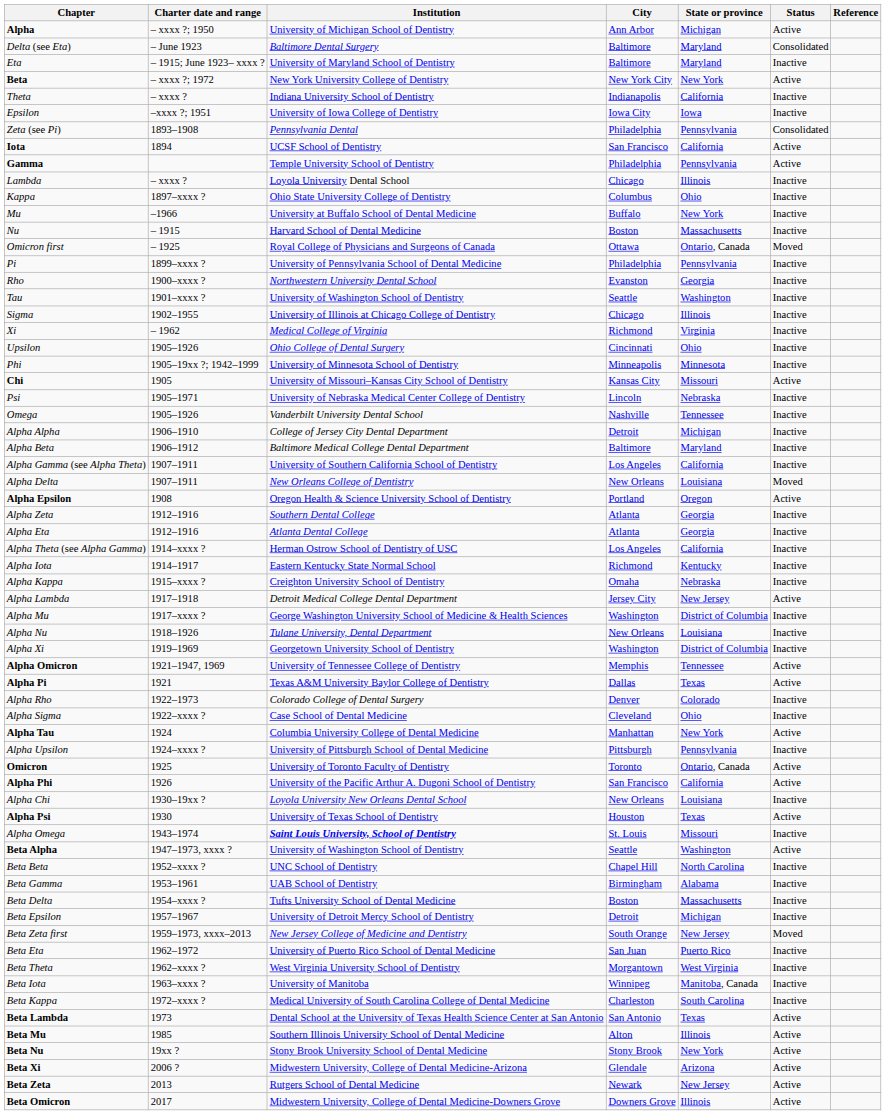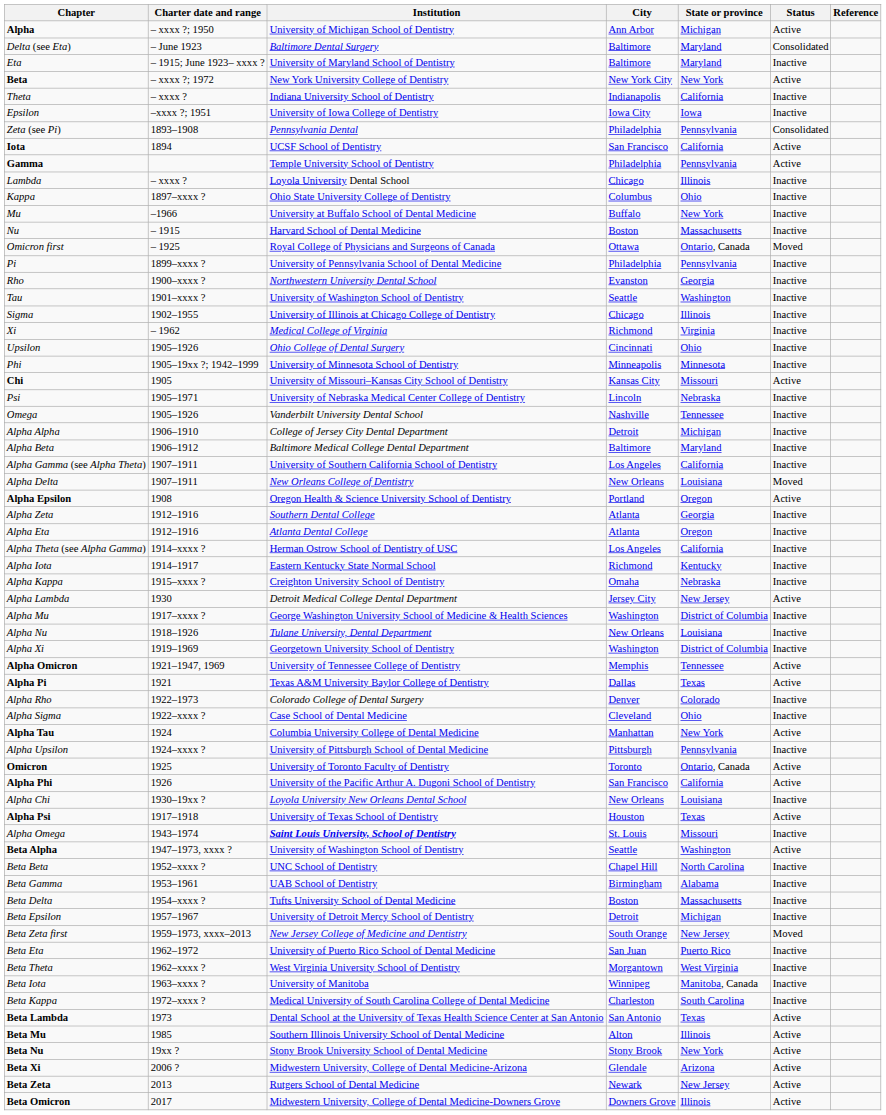 <table class="wikitable sortable">
 <tr>
 <th>Chapter</th>
 <th>Charter date and range</th>
 <th>Institution</th>
 <th>City</th>
 <th>State or province</th>
 <th>Status</th>
 <th>Reference</th>
 </tr>
 <tr>
 <td><strong>Alpha</strong></td>
 <td> – xxxx ?; 1950</td>
 <td><a href='#'>University of Michigan School of Dentistry</a></td>
 <td><a href='#'>Ann Arbor</a></td>
 <td><a href='#'>Michigan</a></td>
 <td>Active</td>
 <td></td>
 </tr>
 <tr>
 <td><em>Delta</em> (see <em>Eta</em>)</td>
 <td> –  June 1923</td>
 <td><em><a href='#'>Baltimore Dental Surgery</a></em></td>
 <td><a href='#'>Baltimore</a></td>
 <td><a href='#'>Maryland</a></td>
 <td>Consolidated</td>
 <td></td>
 </tr>
 <tr>
 <td><em>Eta</em></td>
 <td> – 1915; June 1923– xxxx ?</td>
 <td><a href='#'>University of Maryland School of Dentistry</a></td>
 <td><a href='#'>Baltimore</a></td>
 <td><a href='#'>Maryland</a></td>
 <td>Inactive</td>
 <td></td>
 </tr>
 <tr>
 <td><strong>Beta</strong></td>
 <td> – xxxx ?; 1972</td>
 <td><a href='#'>New York University College of Dentistry</a></td>
 <td><a href='#'>New York City</a></td>
 <td><a href='#'>New York</a></td>
 <td>Active</td>
 <td></td>
 </tr>
 <tr>
 <td><em>Theta</em></td>
 <td> – xxxx ?</td>
 <td><a href='#'>Indiana University School of Dentistry</a></td>
 <td><a href='#'>Indianapolis</a></td>
 <td><a href='#'>California</a></td>
 <td>Inactive</td>
 <td></td>
 </tr>
 <tr>
 <td><em>Epsilon</em></td>
 <td> –xxxx ?; 1951</td>
 <td><a href='#'>University of Iowa College of Dentistry</a></td>
 <td><a href='#'>Iowa City</a></td>
 <td><a href='#'>Iowa</a></td>
 <td>Inactive</td>
 <td></td>
 </tr>
 <tr>
 <td><em>Zeta</em> (see <em>Pi</em>)</td>
 <td>1893–1908</td>
 <td><em><a href='#'>Pennsylvania Dental</a></em></td>
 <td><a href='#'>Philadelphia</a></td>
 <td><a href='#'>Pennsylvania</a></td>
 <td>Consolidated</td>
 <td></td>
 </tr>
 <tr>
 <td><strong>Iota</strong></td>
 <td>1894</td>
 <td><a href='#'>UCSF School of Dentistry</a></td>
 <td><a href='#'>San Francisco</a></td>
 <td><a href='#'>California</a></td>
 <td>Active</td>
 <td></td>
 </tr>
 <tr>
 <td><strong>Gamma</strong></td>
 <td></td>
 <td><a href='#'>Temple University School of Dentistry</a></td>
 <td><a href='#'>Philadelphia</a></td>
 <td><a href='#'>Pennsylvania</a></td>
 <td>Active</td>
 <td></td>
 </tr>
 <tr>
 <td><em>Lambda</em></td>
 <td> – xxxx ?</td>
 <td><a href='#'>Loyola University</a> Dental School</td>
 <td><a href='#'>Chicago</a></td>
 <td><a href='#'>Illinois</a></td>
 <td>Inactive</td>
 <td></td>
 </tr>
 <tr>
 <td><em>Kappa</em></td>
 <td>1897–xxxx ?</td>
 <td><a href='#'>Ohio State University College of Dentistry</a></td>
 <td><a href='#'>Columbus</a></td>
 <td><a href='#'>Ohio</a></td>
 <td>Inactive</td>
 <td></td>
 </tr>
 <tr>
 <td><em>Mu</em></td>
 <td>–1966</td>
 <td><a href='#'>University at Buffalo School of Dental Medicine</a></td>
 <td><a href='#'>Buffalo</a></td>
 <td><a href='#'>New York</a></td>
 <td>Inactive</td>
 <td></td>
 </tr>
 <tr>
 <td><em>Nu</em></td>
 <td> – 1915</td>
 <td><a href='#'>Harvard School of Dental Medicine</a></td>
 <td><a href='#'>Boston</a></td>
 <td><a href='#'>Massachusetts</a></td>
 <td>Inactive</td>
 <td></td>
 </tr>
 <tr>
 <td><em>Omicron first</em></td>
 <td> – 1925</td>
 <td><a href='#'>Royal College of Physicians and Surgeons of Canada</a></td>
 <td><a href='#'>Ottawa</a></td>
 <td><a href='#'>Ontario</a>, Canada</td>
 <td>Moved</td>
 <td></td>
 </tr>
 <tr>
 <td><em>Pi</em></td>
 <td>1899–xxxx ?</td>
 <td><a href='#'>University of Pennsylvania School of Dental Medicine</a></td>
 <td><a href='#'>Philadelphia</a></td>
 <td><a href='#'>Pennsylvania</a></td>
 <td>Inactive</td>
 <td></td>
 </tr>
 <tr>
 <td><em>Rho</em></td>
 <td>1900–xxxx ?</td>
 <td><em><a href='#'>Northwestern University Dental School</a></em></td>
 <td><a href='#'>Evanston</a></td>
 <td><a href='#'>Georgia</a></td>
 <td>Inactive</td>
 <td></td>
 </tr>
 <tr>
 <td><em>Tau</em></td>
 <td>1901–xxxx ?</td>
 <td><a href='#'>University of Washington School of Dentistry</a></td>
 <td><a href='#'>Seattle</a></td>
 <td><a href='#'>Washington</a></td>
 <td>Inactive</td>
 <td></td>
 </tr>
 <tr>
 <td><em>Sigma</em></td>
 <td>1902–1955</td>
 <td><a href='#'>University of Illinois at Chicago College of Dentistry</a></td>
 <td><a href='#'>Chicago</a></td>
 <td><a href='#'>Illinois</a></td>
 <td>Inactive</td>
 <td></td>
 </tr>
 <tr>
 <td><em>Xi</em></td>
 <td> – 1962</td>
 <td><em><a href='#'>Medical College of Virginia</a></em></td>
 <td><a href='#'>Richmond</a></td>
 <td><a href='#'>Virginia</a></td>
 <td>Inactive</td>
 <td></td>
 </tr>
 <tr>
 <td><em>Upsilon</em></td>
 <td>1905–1926</td>
 <td><em><a href='#'>Ohio College of Dental Surgery</a></em></td>
 <td><a href='#'>Cincinnati</a></td>
 <td><a href='#'>Ohio</a></td>
 <td>Inactive</td>
 <td></td>
 </tr>
 <tr>
 <td><em>Phi</em></td>
 <td>1905–19xx ?; 1942–1999</td>
 <td><a href='#'>University of Minnesota School of Dentistry</a></td>
 <td><a href='#'>Minneapolis</a></td>
 <td><a href='#'>Minnesota</a></td>
 <td>Inactive</td>
 <td></td>
 </tr>
 <tr>
 <td><strong>Chi</strong></td>
 <td>1905</td>
 <td><a href='#'>University of Missouri–Kansas City School of Dentistry</a></td>
 <td><a href='#'>Kansas City</a></td>
 <td><a href='#'>Missouri</a></td>
 <td>Active</td>
 <td></td>
 </tr>
 <tr>
 <td><em>Psi</em></td>
 <td>1905–1971</td>
 <td><a href='#'>University of Nebraska Medical Center College of Dentistry</a></td>
 <td><a href='#'>Lincoln</a></td>
 <td><a href='#'>Nebraska</a></td>
 <td>Inactive</td>
 <td></td>
 </tr>
 <tr>
 <td><em>Omega</em></td>
 <td>1905–1926</td>
 <td><em>Vanderbilt University Dental School</em></td>
 <td><a href='#'>Nashville</a></td>
 <td><a href='#'>Tennessee</a></td>
 <td>Inactive</td>
 <td></td>
 </tr>
 <tr>
 <td><em>Alpha Alpha</em></td>
 <td>1906–1910</td>
 <td><em>College of Jersey City Dental Department</em></td>
 <td><a href='#'>Detroit</a></td>
 <td><a href='#'>Michigan</a></td>
 <td>Inactive</td>
 <td></td>
 </tr>
 <tr>
 <td><em>Alpha Beta</em></td>
 <td>1906–1912</td>
 <td><em>Baltimore Medical College Dental Department</em></td>
 <td><a href='#'>Baltimore</a></td>
 <td><a href='#'>Maryland</a></td>
 <td>Inactive</td>
 <td></td>
 </tr>
 <tr>
 <td><em>Alpha Gamma</em> (see <em>Alpha Theta</em>)</td>
 <td>1907–1911</td>
 <td><a href='#'>University of Southern California School of Dentistry</a></td>
 <td><a href='#'>Los Angeles</a></td>
 <td><a href='#'>California</a></td>
 <td>Inactive</td>
 <td></td>
 </tr>
 <tr>
 <td><em>Alpha Delta</em></td>
 <td>1907–1911</td>
 <td><em><a href='#'>New Orleans College of Dentistry</a></em></td>
 <td><a href='#'>New Orleans</a></td>
 <td><a href='#'>Louisiana</a></td>
 <td>Moved</td>
 <td></td>
 </tr>
 <tr>
 <td><strong>Alpha Epsilon</strong></td>
 <td>1908</td>
 <td><a href='#'>Oregon Health & Science University School of Dentistry</a></td>
 <td><a href='#'>Portland</a></td>
 <td><a href='#'>Oregon</a></td>
 <td>Active</td>
 <td></td>
 </tr>
 <tr>
 <td><em>Alpha Zeta</em></td>
 <td>1912–1916</td>
 <td><em><a href='#'>Southern Dental College</a></em></td>
 <td><a href='#'>Atlanta</a></td>
 <td><a href='#'>Georgia</a></td>
 <td>Inactive</td>
 <td></td>
 </tr>
 <tr>
 <td><em>Alpha Eta</em></td>
 <td>1912–1916</td>
 <td><em><a href='#'>Atlanta Dental College</a></em></td>
 <td><a href='#'>Atlanta</a></td>
-<td><a href='#'>Georgia</a></td>
+<td><a href='#'>Oregon</a></td>
 <td>Inactive</td>
 <td></td>
 </tr>
 <tr>
 <td><em>Alpha Theta</em> (see <em>Alpha Gamma</em>)</td>
 <td>1914–xxxx ?</td>
 <td><a href='#'>Herman Ostrow School of Dentistry of USC</a></td>
 <td><a href='#'>Los Angeles</a></td>
 <td><a href='#'>California</a></td>
 <td>Inactive</td>
 <td></td>
 </tr>
 <tr>
 <td><em>Alpha Iota</em></td>
 <td>1914–1917</td>
 <td><a href='#'>Eastern Kentucky State Normal School</a></td>
 <td><a href='#'>Richmond</a></td>
 <td><a href='#'>Kentucky</a></td>
 <td>Inactive</td>
 <td></td>
 </tr>
 <tr>
 <td><em>Alpha Kappa</em></td>
 <td>1915–xxxx ?</td>
 <td><a href='#'>Creighton University School of Dentistry</a></td>
 <td><a href='#'>Omaha</a></td>
 <td><a href='#'>Nebraska</a></td>
 <td>Inactive</td>
 <td></td>
 </tr>
 <tr>
 <td><em>Alpha Lambda</em></td>
-<td>1917–1918</td>
+<td>1930</td>
 <td><em>Detroit Medical College Dental Department</em></td>
 <td><a href='#'>Jersey City</a></td>
 <td><a href='#'>New Jersey</a></td>
 <td>Active</td>
 <td></td>
 </tr>
 <tr>
 <td><em>Alpha Mu</em></td>
 <td>1917–xxxx ?</td>
 <td><a href='#'>George Washington University School of Medicine & Health Sciences</a></td>
 <td><a href='#'>Washington</a></td>
 <td><a href='#'>District of Columbia</a></td>
 <td>Inactive</td>
 <td></td>
 </tr>
 <tr>
 <td><em>Alpha Nu</em></td>
 <td>1918–1926</td>
 <td><a href='#'><em>Tulane University, Dental Department</em></a></td>
 <td><a href='#'>New Orleans</a></td>
 <td><a href='#'>Louisiana</a></td>
 <td>Inactive</td>
 <td></td>
 </tr>
 <tr>
 <td><em>Alpha Xi</em></td>
 <td>1919–1969</td>
 <td><a href='#'>Georgetown University School of Dentistry</a></td>
 <td><a href='#'>Washington</a></td>
 <td><a href='#'>District of Columbia</a></td>
 <td>Inactive</td>
 <td></td>
 </tr>
 <tr>
 <td><strong>Alpha Omicron</strong></td>
 <td>1921–1947, 1969</td>
 <td><a href='#'>University of Tennessee College of Dentistry</a></td>
 <td><a href='#'>Memphis</a></td>
 <td><a href='#'>Tennessee</a></td>
 <td>Active</td>
 <td></td>
 </tr>
 <tr>
 <td><strong>Alpha Pi</strong></td>
 <td>1921</td>
 <td><a href='#'>Texas A&M University Baylor College of Dentistry</a></td>
 <td><a href='#'>Dallas</a></td>
 <td><a href='#'>Texas</a></td>
 <td>Active</td>
 <td></td>
 </tr>
 <tr>
 <td><em>Alpha Rho</em></td>
 <td>1922–1973</td>
 <td><em>Colorado College of Dental Surgery</em></td>
 <td><a href='#'>Denver</a></td>
 <td><a href='#'>Colorado</a></td>
 <td>Inactive</td>
 <td></td>
 </tr>
 <tr>
 <td><em>Alpha Sigma</em></td>
 <td>1922–xxxx ?</td>
 <td><a href='#'>Case School of Dental Medicine</a></td>
 <td><a href='#'>Cleveland</a></td>
 <td><a href='#'>Ohio</a></td>
 <td>Inactive</td>
 <td></td>
 </tr>
 <tr>
 <td><strong>Alpha Tau</strong></td>
 <td>1924</td>
 <td><a href='#'>Columbia University College of Dental Medicine</a></td>
 <td><a href='#'>Manhattan</a></td>
 <td><a href='#'>New York</a></td>
 <td>Active</td>
 <td></td>
 </tr>
 <tr>
 <td><em>Alpha Upsilon</em></td>
 <td>1924–xxxx ?</td>
 <td><a href='#'>University of Pittsburgh School of Dental Medicine</a></td>
 <td><a href='#'>Pittsburgh</a></td>
 <td><a href='#'>Pennsylvania</a></td>
 <td>Inactive</td>
 <td></td>
 </tr>
 <tr>
 <td><strong>Omicron</strong></td>
 <td>1925</td>
 <td><a href='#'>University of Toronto Faculty of Dentistry</a></td>
 <td><a href='#'>Toronto</a></td>
 <td><a href='#'>Ontario</a>, Canada</td>
 <td>Active</td>
 <td></td>
 </tr>
 <tr>
 <td><strong>Alpha Phi</strong></td>
 <td>1926</td>
 <td><a href='#'>University of the Pacific Arthur A. Dugoni School of Dentistry</a></td>
 <td><a href='#'>San Francisco</a></td>
 <td><a href='#'>California</a></td>
 <td>Active</td>
 <td></td>
 </tr>
 <tr>
 <td><em>Alpha Chi</em></td>
 <td>1930–19xx ?</td>
 <td><a href='#'><em>Loyola University New Orleans Dental School</em></a></td>
 <td><a href='#'>New Orleans</a></td>
 <td><a href='#'>Louisiana</a></td>
 <td>Inactive</td>
 <td></td>
 </tr>
 <tr>
 <td><strong>Alpha Psi</strong></td>
-<td>1930</td>
+<td>1917–1918</td>
 <td><a href='#'>University of Texas School of Dentistry</a></td>
 <td><a href='#'>Houston</a></td>
 <td><a href='#'>Texas</a></td>
 <td>Active</td>
 <td></td>
 </tr>
 <tr>
 <td><em>Alpha Omega</em></td>
 <td>1943–1974</td>
 <td><strong><em><a href='#'>Saint Louis University, School of Dentistry</a></em></strong></td>
 <td><a href='#'>St. Louis</a></td>
 <td><a href='#'>Missouri</a></td>
 <td>Inactive</td>
 <td></td>
 </tr>
 <tr>
 <td><strong>Beta Alpha</strong></td>
 <td>1947–1973, xxxx ?</td>
 <td><a href='#'>University of Washington School of Dentistry</a></td>
 <td><a href='#'>Seattle</a></td>
 <td><a href='#'>Washington</a></td>
 <td>Active</td>
 <td></td>
 </tr>
 <tr>
 <td><em>Beta Beta</em></td>
 <td>1952–xxxx ?</td>
 <td><a href='#'>UNC School of Dentistry</a></td>
 <td><a href='#'>Chapel Hill</a></td>
 <td><a href='#'>North Carolina</a></td>
 <td>Inactive</td>
 <td></td>
 </tr>
 <tr>
 <td><em>Beta Gamma</em></td>
 <td>1953–1961</td>
 <td><a href='#'>UAB School of Dentistry</a></td>
 <td><a href='#'>Birmingham</a></td>
 <td><a href='#'>Alabama</a></td>
 <td>Inactive</td>
 <td></td>
 </tr>
 <tr>
 <td><em>Beta Delta</em></td>
 <td>1954–xxxx ?</td>
 <td><a href='#'>Tufts University School of Dental Medicine</a></td>
 <td><a href='#'>Boston</a></td>
 <td><a href='#'>Massachusetts</a></td>
 <td>Inactive</td>
 <td></td>
 </tr>
 <tr>
 <td><em>Beta Epsilon</em></td>
 <td>1957–1967</td>
 <td><a href='#'>University of Detroit Mercy School of Dentistry</a></td>
 <td><a href='#'>Detroit</a></td>
 <td><a href='#'>Michigan</a></td>
 <td>Inactive</td>
 <td></td>
 </tr>
 <tr>
 <td><em>Beta Zeta first</em></td>
 <td>1959–1973, xxxx–2013</td>
 <td><em><a href='#'>New Jersey College of Medicine and Dentistry</a></em></td>
 <td><a href='#'>South Orange</a></td>
 <td><a href='#'>New Jersey</a></td>
 <td>Moved</td>
 <td></td>
 </tr>
 <tr>
 <td><em>Beta Eta</em></td>
 <td>1962–1972</td>
 <td><a href='#'>University of Puerto Rico School of Dental Medicine</a></td>
 <td><a href='#'>San Juan</a></td>
 <td><a href='#'>Puerto Rico</a></td>
 <td>Inactive</td>
 <td></td>
 </tr>
 <tr>
 <td><em>Beta Theta</em></td>
 <td>1962–xxxx ?</td>
 <td><a href='#'>West Virginia University School of Dentistry</a></td>
 <td><a href='#'>Morgantown</a></td>
 <td><a href='#'>West Virginia</a></td>
 <td>Inactive</td>
 <td></td>
 </tr>
 <tr>
 <td><em>Beta Iota</em></td>
 <td>1963–xxxx ?</td>
 <td><a href='#'>University of Manitoba</a></td>
 <td><a href='#'>Winnipeg</a></td>
 <td><a href='#'>Manitoba</a>, Canada</td>
 <td>Inactive</td>
 <td></td>
 </tr>
 <tr>
 <td><em>Beta Kappa</em></td>
 <td>1972–xxxx ?</td>
 <td><a href='#'>Medical University of South Carolina College of Dental Medicine</a></td>
 <td><a href='#'>Charleston</a></td>
 <td><a href='#'>South Carolina</a></td>
 <td>Inactive</td>
 <td></td>
 </tr>
 <tr>
 <td><strong>Beta Lambda</strong></td>
 <td>1973</td>
 <td><a href='#'>Dental School at the University of Texas Health Science Center at San Antonio</a></td>
 <td><a href='#'>San Antonio</a></td>
 <td><a href='#'>Texas</a></td>
 <td>Active</td>
 <td></td>
 </tr>
 <tr>
 <td><strong>Beta Mu</strong></td>
 <td>1985</td>
 <td><a href='#'>Southern Illinois University School of Dental Medicine</a></td>
 <td><a href='#'>Alton</a></td>
 <td><a href='#'>Illinois</a></td>
 <td>Active</td>
 <td></td>
 </tr>
 <tr>
 <td><strong>Beta Nu</strong></td>
 <td>19xx ?</td>
 <td><a href='#'>Stony Brook University School of Dental Medicine</a></td>
 <td><a href='#'>Stony Brook</a></td>
 <td><a href='#'>New York</a></td>
 <td>Active</td>
 <td></td>
 </tr>
 <tr>
 <td><strong>Beta Xi</strong></td>
 <td>2006 ?</td>
 <td><a href='#'>Midwestern University, College of Dental Medicine-Arizona</a></td>
 <td><a href='#'>Glendale</a></td>
 <td><a href='#'>Arizona</a></td>
 <td>Active</td>
 <td></td>
 </tr>
 <tr>
 <td><strong>Beta Zeta</strong></td>
 <td>2013</td>
 <td><a href='#'>Rutgers School of Dental Medicine</a></td>
 <td><a href='#'>Newark</a></td>
 <td><a href='#'>New Jersey</a></td>
 <td>Active</td>
 <td></td>
 </tr>
 <tr>
 <td><strong>Beta Omicron</strong></td>
 <td>2017</td>
 <td><a href='#'>Midwestern University, College of Dental Medicine-Downers Grove</a></td>
 <td><a href='#'>Downers Grove</a></td>
 <td><a href='#'>Illinois</a></td>
 <td>Active</td>
 <td></td>
 </tr>
 </table>
